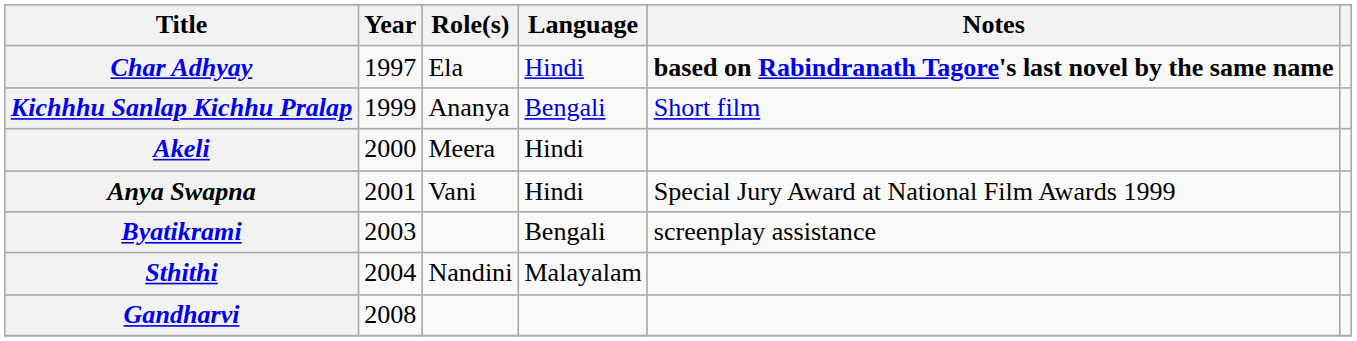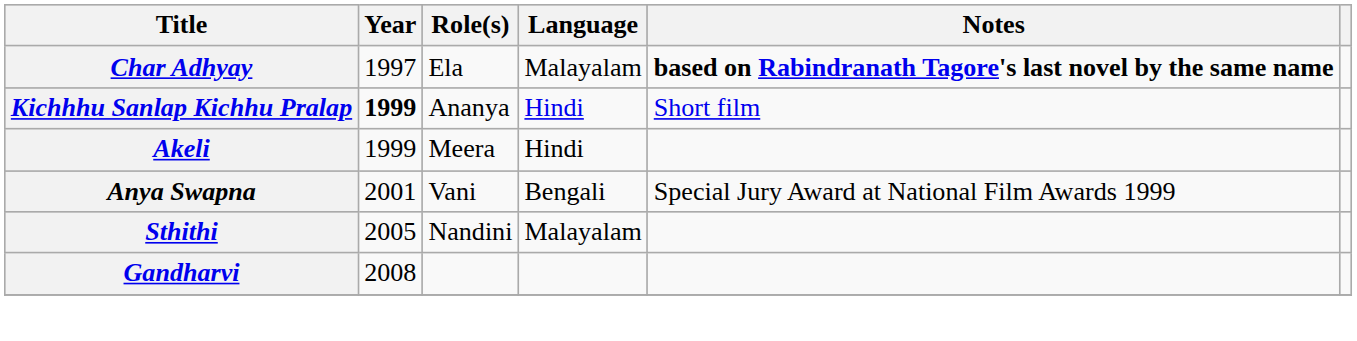 <table class="wikitable sortable plainrowheaders">
 <tr>
 <th scope="col">Title</th>
 <th scope="col">Year</th>
 <th scope="col">Role(s)</th>
 <th scope="col">Language</th>
 <th scope="col" class="unsortable">Notes</th>
 <th scope="col" class="unsortable"></th>
 </tr>
 <tr>
 <th scope="row"><em><a href='#'>Char Adhyay</a></em></th>
 <td>1997</td>
 <td>Ela</td>
-<td><a href='#'>Hindi</a></td>
+<td>Malayalam</td>
 <td><strong>based on <a href='#'>Rabindranath Tagore</a>'s last novel by the same name</strong></td>
 <td style="text-align:center;"></td>
 </tr>
 <tr>
 <th scope="row"><em><a href='#'>Kichhhu Sanlap Kichhu Pralap</a></em></th>
-<td>1999</td>
+<td><strong>1999</strong></td>
 <td>Ananya</td>
-<td><a href='#'>Bengali</a></td>
+<td><a href='#'>Hindi</a></td>
 <td><a href='#'>Short film</a></td>
 <td style="text-align:center;"></td>
 </tr>
 <tr>
 <th scope="row"><em><a href='#'>Akeli</a></em></th>
-<td>2000</td>
+<td>1999</td>
 <td>Meera</td>
 <td>Hindi</td>
 <td></td>
 <td style="text-align:center;"></td>
 </tr>
 <tr>
 <th scope="row"><em>Anya Swapna</em></th>
 <td>2001</td>
 <td>Vani</td>
-<td>Hindi</td>
+<td>Bengali</td>
 <td>Special Jury Award at National Film Awards 1999</td>
 </tr>
 <tr>
-<th scope="row"><em><a href='#'>Byatikrami</a></em></th>
-<td>2003</td>
-<td></td>
-<td>Bengali</td>
-<td>screenplay assistance</td>
-<td style="text-align:center;"></td>
-</tr>
-<tr>
 <th scope="row"><em><a href='#'>Sthithi</a></em></th>
-<td>2004</td>
+<td>2005</td>
 <td>Nandini</td>
 <td>Malayalam</td>
 <td></td>
 <td style="text-align:center;"></td>
 </tr>
 <tr>
 <th scope="row"><em><a href='#'>Gandharvi</a></em></th>
 <td>2008</td>
 <td></td>
 <td></td>
 <td></td>
 <td style="text-align:center;"></td>
 </tr>
 <tr>
 </tr>
 </table>
